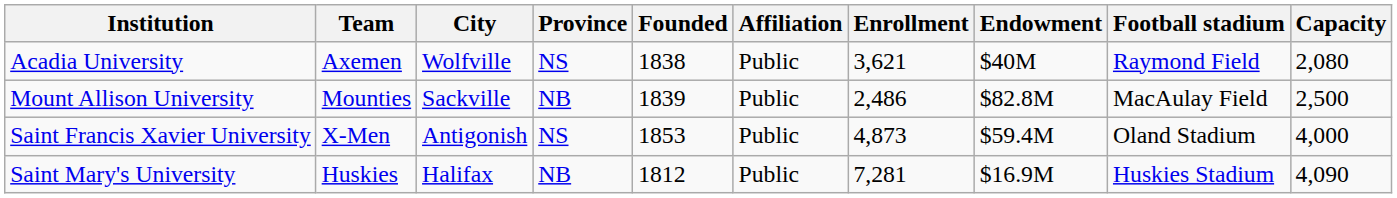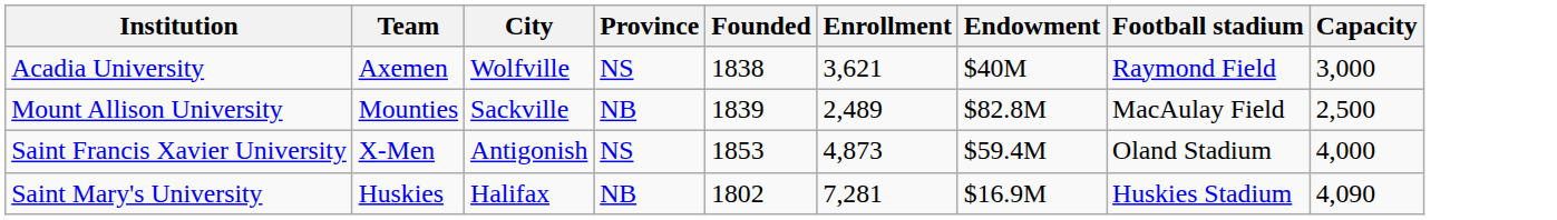 <table class="wikitable">
 <tr>
 <th>Institution</th>
 <th>Team</th>
 <th>City</th>
 <th>Province</th>
 <th>Founded</th>
-<th>Affiliation</th>
 <th>Enrollment</th>
 <th>Endowment</th>
 <th>Football stadium</th>
 <th>Capacity</th>
 </tr>
 <tr>
 <td><a href='#'>Acadia University</a></td>
 <td><a href='#'>Axemen</a></td>
 <td><a href='#'>Wolfville</a></td>
 <td><a href='#'>NS</a></td>
 <td>1838</td>
-<td>Public</td>
 <td>3,621</td>
 <td>$40M</td>
 <td><a href='#'>Raymond Field</a></td>
-<td>2,080</td>
+<td>3,000</td>
 </tr>
 <tr>
 <td><a href='#'>Mount Allison University</a></td>
 <td><a href='#'>Mounties</a></td>
 <td><a href='#'>Sackville</a></td>
 <td><a href='#'>NB</a></td>
 <td>1839</td>
-<td>Public</td>
-<td>2,486</td>
+<td>2,489</td>
 <td>$82.8M</td>
 <td>MacAulay Field</td>
 <td>2,500</td>
 </tr>
 <tr>
 <td><a href='#'>Saint Francis Xavier University</a></td>
 <td><a href='#'>X-Men</a></td>
 <td><a href='#'>Antigonish</a></td>
 <td><a href='#'>NS</a></td>
 <td>1853</td>
-<td>Public</td>
 <td>4,873</td>
 <td>$59.4M</td>
 <td>Oland Stadium</td>
 <td>4,000</td>
 </tr>
 <tr>
 <td><a href='#'>Saint Mary's University</a></td>
 <td><a href='#'>Huskies</a></td>
 <td><a href='#'>Halifax</a></td>
 <td><a href='#'>NB</a></td>
-<td>1812</td>
-<td>Public</td>
+<td>1802</td>
 <td>7,281</td>
 <td>$16.9M</td>
 <td><a href='#'>Huskies Stadium</a></td>
 <td>4,090</td>
 </tr>
 </table>
